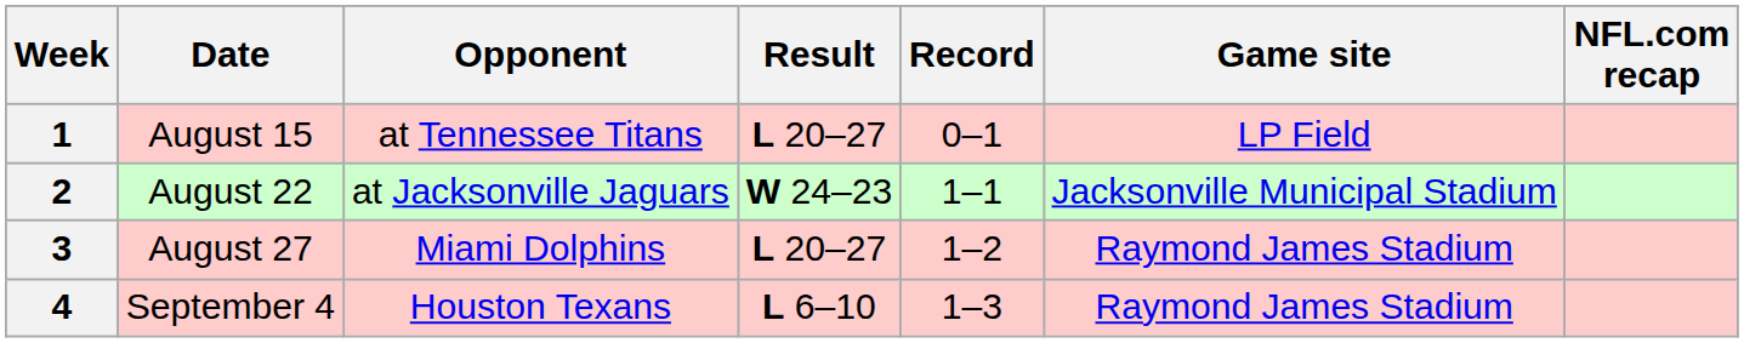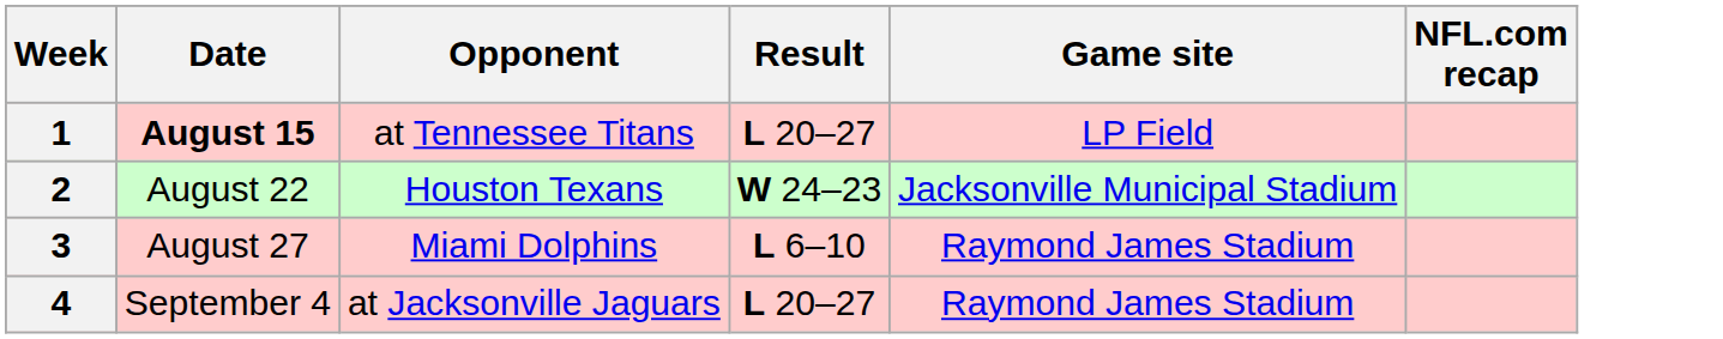 <table class="wikitable" style="align=center">
 <tr>
 <th>Week</th>
 <th>Date</th>
 <th>Opponent</th>
 <th>Result</th>
-<th>Record</th>
 <th>Game site</th>
 <th>NFL.com<br>recap</th>
 </tr>
 <tr bgcolor="#fcc">
 <th>1</th>
-<td style="text-align:center;">August 15</td>
+<td style="text-align:center;"><strong>August 15</strong></td>
 <td style="text-align:center;">at <a href='#'>Tennessee Titans</a></td>
 <td style="text-align:center;"><strong>L</strong> 20–27</td>
-<td style="text-align:center;">0–1</td>
 <td style="text-align:center;"><a href='#'>LP Field</a></td>
 <td style="text-align:center;"></td>
 </tr>
 <tr bgcolor="#cfc">
 <th>2</th>
 <td style="text-align:center;">August 22</td>
-<td>at <a href='#'>Jacksonville Jaguars</a></td>
+<td style="text-align:center;"><a href='#'>Houston Texans</a></td>
 <td style="text-align:center;"><strong>W</strong> 24–23</td>
-<td style="text-align:center;">1–1</td>
 <td style="text-align:center;"><a href='#'>Jacksonville Municipal Stadium</a></td>
 <td style="text-align:center;"></td>
 </tr>
 <tr bgcolor="#fcc">
 <th>3</th>
 <td style="text-align:center;">August 27</td>
 <td style="text-align:center;"><a href='#'>Miami Dolphins</a></td>
-<td style="text-align:center;"><strong>L</strong> 20–27</td>
-<td style="text-align:center;">1–2</td>
+<td style="text-align:center;"><strong>L</strong> 6–10</td>
 <td style="text-align:center;"><a href='#'>Raymond James Stadium</a></td>
 <td style="text-align:center;"></td>
 </tr>
 <tr bgcolor="#fcc">
 <th>4</th>
 <td style="text-align:center;">September 4</td>
-<td style="text-align:center;"><a href='#'>Houston Texans</a></td>
-<td style="text-align:center;"><strong>L</strong> 6–10</td>
-<td style="text-align:center;">1–3</td>
+<td>at <a href='#'>Jacksonville Jaguars</a></td>
+<td style="text-align:center;"><strong>L</strong> 20–27</td>
 <td style="text-align:center;"><a href='#'>Raymond James Stadium</a></td>
 <td style="text-align:center;"></td>
 </tr>
 </table>
